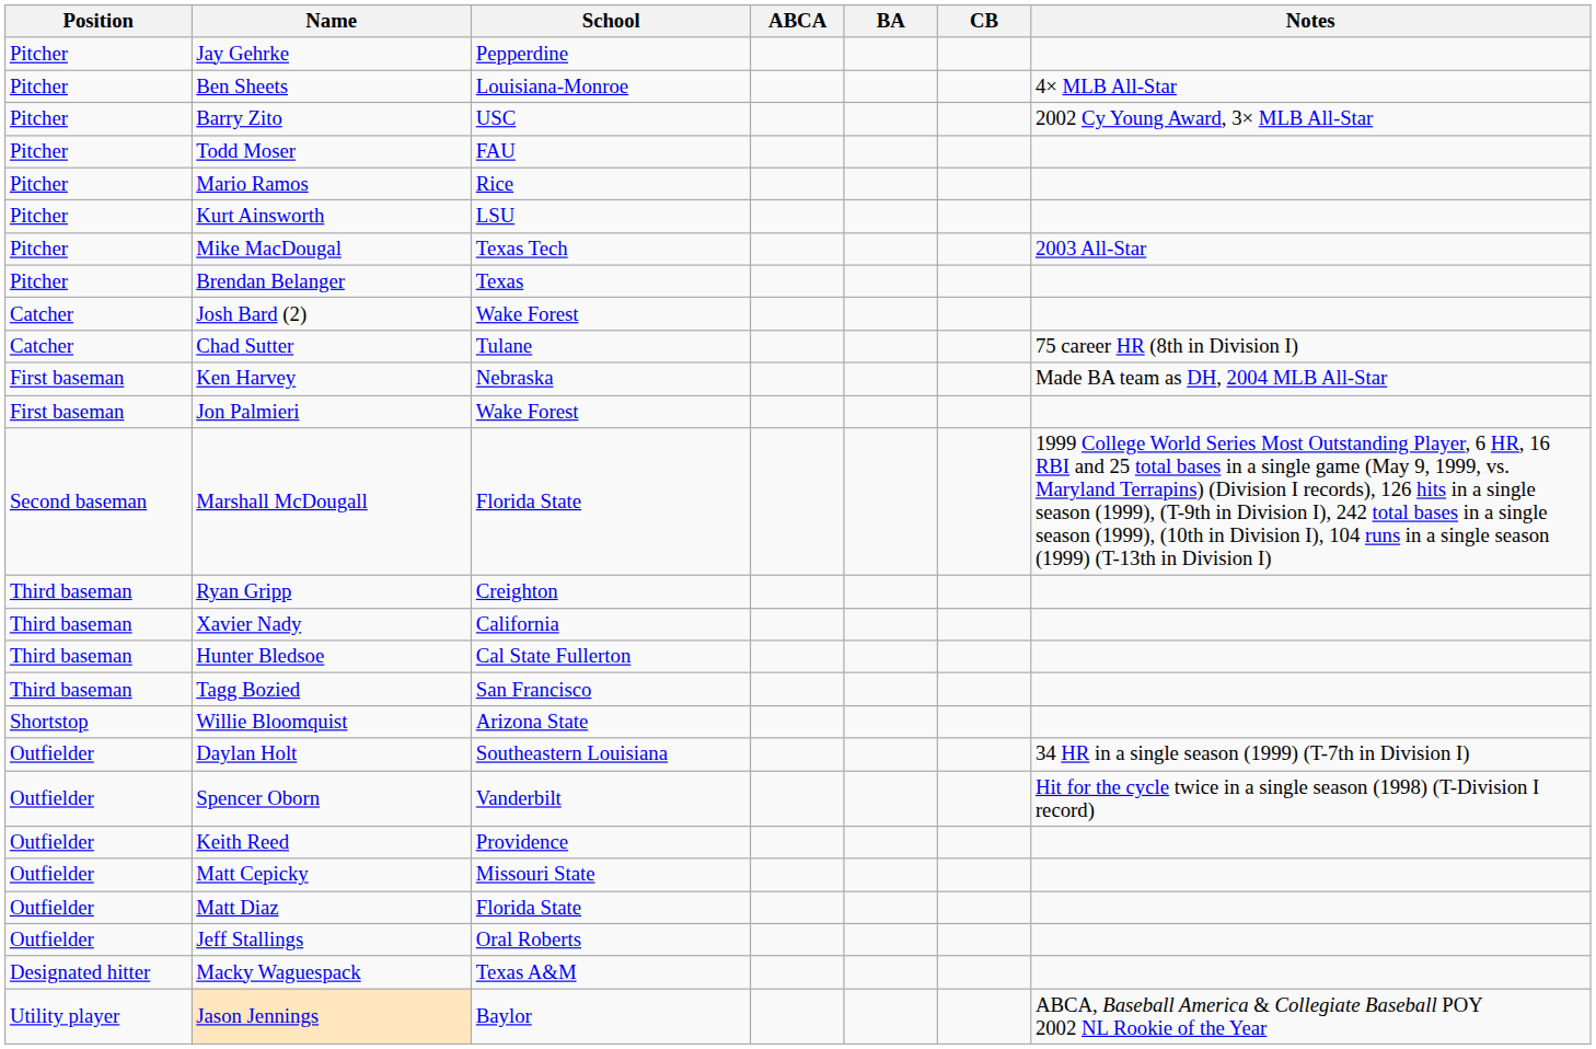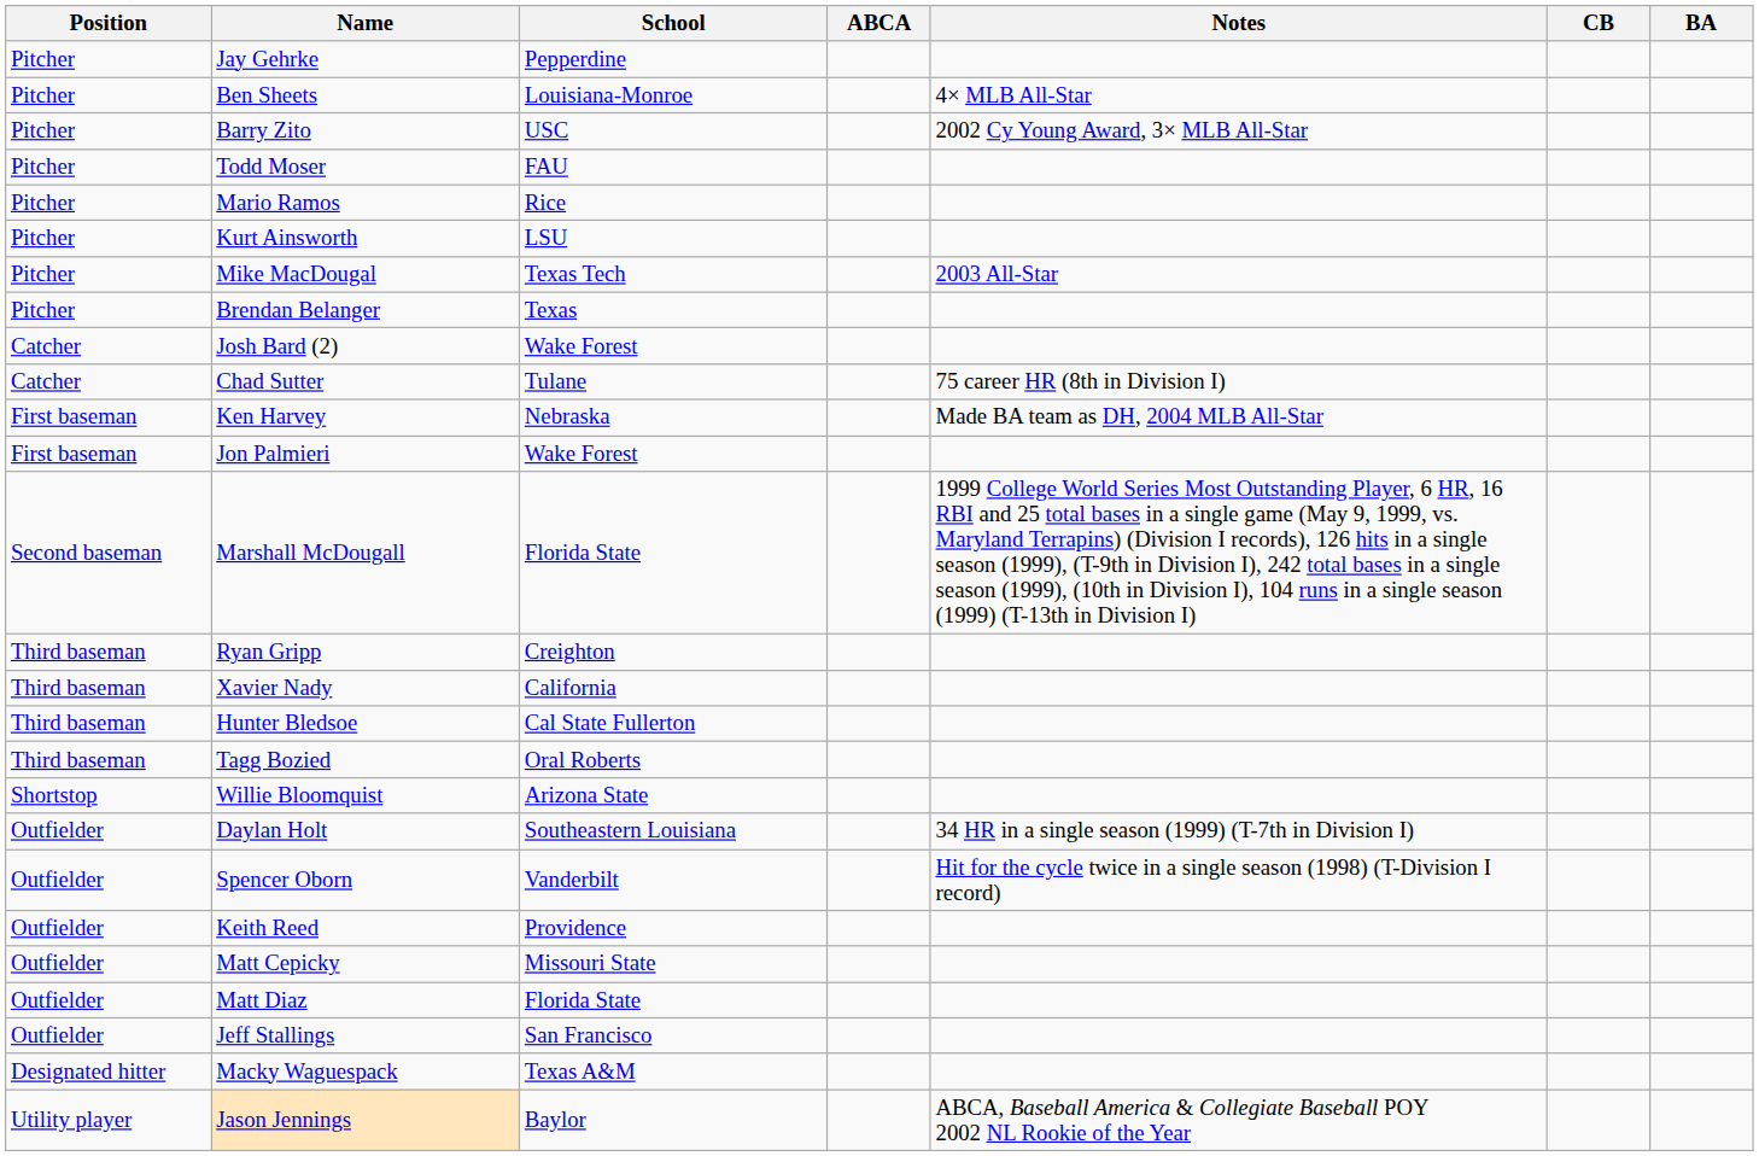 <table class="wikitable sortable" style="width:98%;">
 <tr>
 <th width=10%>Position</th>
 <th width=15%>Name</th>
 <th width=15%>School</th>
 <th width=5%>ABCA</th>
+<th width=30% class="unsortable">Notes</th>
+<th width=5%>CB</th>
 <th width=5%>BA</th>
-<th width=5%>CB</th>
-<th width=30% class="unsortable">Notes</th>
 </tr>
 <tr>
 <td><a href='#'>Pitcher</a></td>
 <td><a href='#'>Jay Gehrke</a></td>
 <td><a href='#'>Pepperdine</a></td>
 <td></td>
 <td></td>
 <td></td>
 <td></td>
 </tr>
 <tr>
 <td><a href='#'>Pitcher</a></td>
 <td><a href='#'>Ben Sheets</a></td>
 <td><a href='#'>Louisiana-Monroe</a></td>
 <td></td>
+<td>4× <a href='#'>MLB All-Star</a></td>
 <td></td>
 <td></td>
-<td>4× <a href='#'>MLB All-Star</a></td>
 </tr>
 <tr>
 <td><a href='#'>Pitcher</a></td>
 <td><a href='#'>Barry Zito</a></td>
 <td><a href='#'>USC</a></td>
 <td></td>
+<td>2002 <a href='#'>Cy Young Award</a>, 3× <a href='#'>MLB All-Star</a></td>
 <td></td>
 <td></td>
-<td>2002 <a href='#'>Cy Young Award</a>, 3× <a href='#'>MLB All-Star</a></td>
 </tr>
 <tr>
 <td><a href='#'>Pitcher</a></td>
 <td><a href='#'>Todd Moser</a></td>
 <td><a href='#'>FAU</a></td>
 <td></td>
 <td></td>
 <td></td>
 <td></td>
 </tr>
 <tr>
 <td><a href='#'>Pitcher</a></td>
 <td><a href='#'>Mario Ramos</a></td>
 <td><a href='#'>Rice</a></td>
 <td></td>
 <td></td>
 <td></td>
 <td></td>
 </tr>
 <tr>
 <td><a href='#'>Pitcher</a></td>
 <td><a href='#'>Kurt Ainsworth</a></td>
 <td><a href='#'>LSU</a></td>
 <td></td>
 <td></td>
 <td></td>
 <td></td>
 </tr>
 <tr>
 <td><a href='#'>Pitcher</a></td>
 <td><a href='#'>Mike MacDougal</a></td>
 <td><a href='#'>Texas Tech</a></td>
 <td></td>
+<td><a href='#'>2003 All-Star</a></td>
 <td></td>
 <td></td>
-<td><a href='#'>2003 All-Star</a></td>
 </tr>
 <tr>
 <td><a href='#'>Pitcher</a></td>
 <td><a href='#'>Brendan Belanger</a></td>
 <td><a href='#'>Texas</a></td>
 <td></td>
 <td></td>
 <td></td>
 <td></td>
 </tr>
 <tr>
 <td><a href='#'>Catcher</a></td>
 <td><a href='#'>Josh Bard</a> (2)</td>
 <td><a href='#'>Wake Forest</a></td>
 <td></td>
 <td></td>
 <td></td>
 <td></td>
 </tr>
 <tr>
 <td><a href='#'>Catcher</a></td>
 <td><a href='#'>Chad Sutter</a></td>
 <td><a href='#'>Tulane</a></td>
 <td></td>
+<td>75 career <a href='#'>HR</a> (8th in Division I)</td>
 <td></td>
 <td></td>
-<td>75 career <a href='#'>HR</a> (8th in Division I)</td>
 </tr>
 <tr>
 <td><a href='#'>First baseman</a></td>
 <td><a href='#'>Ken Harvey</a></td>
 <td><a href='#'>Nebraska</a></td>
 <td></td>
+<td>Made BA team as <a href='#'>DH</a>, <a href='#'>2004 MLB All-Star</a></td>
 <td></td>
 <td></td>
-<td>Made BA team as <a href='#'>DH</a>, <a href='#'>2004 MLB All-Star</a></td>
 </tr>
 <tr>
 <td><a href='#'>First baseman</a></td>
 <td><a href='#'>Jon Palmieri</a></td>
 <td><a href='#'>Wake Forest</a></td>
 <td></td>
 <td></td>
 <td></td>
 <td></td>
 </tr>
 <tr>
 <td><a href='#'>Second baseman</a></td>
 <td><a href='#'>Marshall McDougall</a></td>
 <td><a href='#'>Florida State</a></td>
 <td></td>
+<td>1999 <a href='#'>College World Series Most Outstanding Player</a>, 6 <a href='#'>HR</a>, 16 <a href='#'>RBI</a> and 25 <a href='#'>total bases</a> in a single game (May 9, 1999, vs. <a href='#'>Maryland Terrapins</a>) (Division I records), 126 <a href='#'>hits</a> in a single season (1999), (T-9th in Division I), 242 <a href='#'>total bases</a> in a single season (1999), (10th in Division I), 104 <a href='#'>runs</a> in a single season (1999) (T-13th in Division I)</td>
 <td></td>
 <td></td>
-<td>1999 <a href='#'>College World Series Most Outstanding Player</a>, 6 <a href='#'>HR</a>, 16 <a href='#'>RBI</a> and 25 <a href='#'>total bases</a> in a single game (May 9, 1999, vs. <a href='#'>Maryland Terrapins</a>) (Division I records), 126 <a href='#'>hits</a> in a single season (1999), (T-9th in Division I), 242 <a href='#'>total bases</a> in a single season (1999), (10th in Division I), 104 <a href='#'>runs</a> in a single season (1999) (T-13th in Division I)</td>
 </tr>
 <tr>
 <td><a href='#'>Third baseman</a></td>
 <td><a href='#'>Ryan Gripp</a></td>
 <td><a href='#'>Creighton</a></td>
 <td></td>
 <td></td>
 <td></td>
 <td></td>
 </tr>
 <tr>
 <td><a href='#'>Third baseman</a></td>
 <td><a href='#'>Xavier Nady</a></td>
 <td><a href='#'>California</a></td>
 <td></td>
 <td></td>
 <td></td>
 <td></td>
 </tr>
 <tr>
 <td><a href='#'>Third baseman</a></td>
 <td><a href='#'>Hunter Bledsoe</a></td>
 <td><a href='#'>Cal State Fullerton</a></td>
 <td></td>
 <td></td>
 <td></td>
 <td></td>
 </tr>
 <tr>
 <td><a href='#'>Third baseman</a></td>
 <td><a href='#'>Tagg Bozied</a></td>
-<td><a href='#'>San Francisco</a></td>
+<td><a href='#'>Oral Roberts</a></td>
 <td></td>
 <td></td>
 <td></td>
 <td></td>
 </tr>
 <tr>
 <td><a href='#'>Shortstop</a></td>
 <td><a href='#'>Willie Bloomquist</a></td>
 <td><a href='#'>Arizona State</a></td>
 <td></td>
 <td></td>
 <td></td>
 <td></td>
 </tr>
 <tr>
 <td><a href='#'>Outfielder</a></td>
 <td><a href='#'>Daylan Holt</a></td>
 <td><a href='#'>Southeastern Louisiana</a></td>
 <td></td>
+<td>34 <a href='#'>HR</a> in a single season (1999) (T-7th in Division I)</td>
 <td></td>
 <td></td>
-<td>34 <a href='#'>HR</a> in a single season (1999) (T-7th in Division I)</td>
 </tr>
 <tr>
 <td><a href='#'>Outfielder</a></td>
 <td><a href='#'>Spencer Oborn</a></td>
 <td><a href='#'>Vanderbilt</a></td>
 <td></td>
+<td><a href='#'>Hit for the cycle</a> twice in a single season (1998) (T-Division I record)</td>
 <td></td>
 <td></td>
-<td><a href='#'>Hit for the cycle</a> twice in a single season (1998) (T-Division I record)</td>
 </tr>
 <tr>
 <td><a href='#'>Outfielder</a></td>
 <td><a href='#'>Keith Reed</a></td>
 <td><a href='#'>Providence</a></td>
 <td></td>
 <td></td>
 <td></td>
 <td></td>
 </tr>
 <tr>
 <td><a href='#'>Outfielder</a></td>
 <td><a href='#'>Matt Cepicky</a></td>
 <td><a href='#'>Missouri State</a></td>
 <td></td>
 <td></td>
 <td></td>
 <td></td>
 </tr>
 <tr>
 <td><a href='#'>Outfielder</a></td>
 <td><a href='#'>Matt Diaz</a></td>
 <td><a href='#'>Florida State</a></td>
 <td></td>
 <td></td>
 <td></td>
 <td></td>
 </tr>
 <tr>
 <td><a href='#'>Outfielder</a></td>
 <td><a href='#'>Jeff Stallings</a></td>
-<td><a href='#'>Oral Roberts</a></td>
+<td><a href='#'>San Francisco</a></td>
 <td></td>
 <td></td>
 <td></td>
 <td></td>
 </tr>
 <tr>
 <td><a href='#'>Designated hitter</a></td>
 <td><a href='#'>Macky Waguespack</a></td>
 <td><a href='#'>Texas A&M</a></td>
 <td></td>
 <td></td>
 <td></td>
 <td></td>
 </tr>
 <tr>
 <td><a href='#'>Utility player</a></td>
 <td style="background-color:#FFE6BD"><a href='#'>Jason Jennings</a></td>
 <td><a href='#'>Baylor</a></td>
 <td></td>
+<td>ABCA, <em>Baseball America</em> & <em>Collegiate Baseball</em> POY<br>2002 <a href='#'>NL Rookie of the Year</a></td>
 <td></td>
 <td></td>
-<td>ABCA, <em>Baseball America</em> & <em>Collegiate Baseball</em> POY<br>2002 <a href='#'>NL Rookie of the Year</a></td>
 </tr>
 </table>
